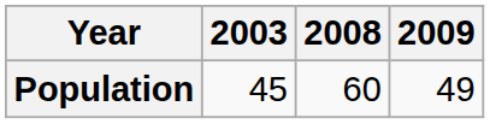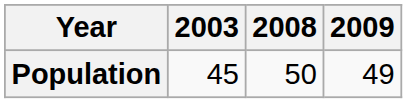 <table class="wikitable" style="text-align:right">
 <tr>
 <th>Year</th>
 <th>2003</th>
 <th>2008</th>
 <th>2009</th>
 </tr>
 <tr>
 <th>Population</th>
 <td>45</td>
-<td>60</td>
+<td>50</td>
 <td>49</td>
 </tr>
 </table>
